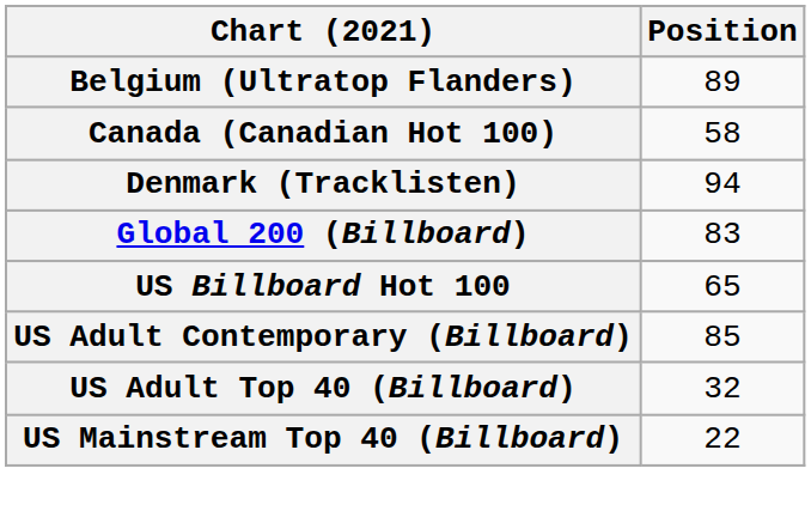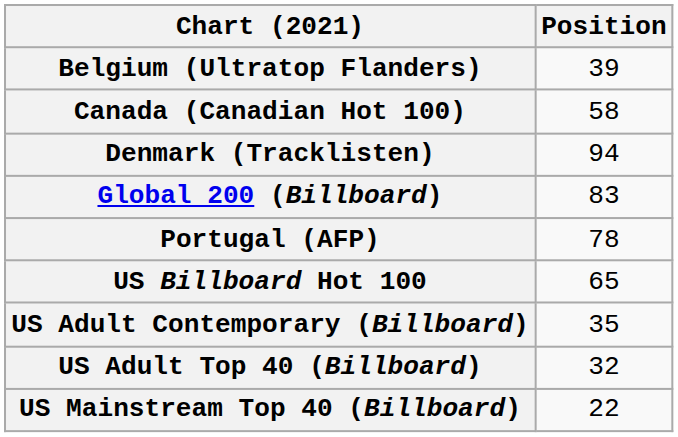 <table class="wikitable sortable plainrowheaders" style="text-align:center">
 <tr>
 <th scope="col">Chart (2021)</th>
 <th scope="col">Position</th>
 </tr>
 <tr>
 <th scope="row">Belgium (Ultratop Flanders)</th>
-<td>89</td>
+<td>39</td>
 </tr>
 <tr>
 <th scope="row">Canada (Canadian Hot 100)</th>
 <td>58</td>
 </tr>
 <tr>
 <th scope="row">Denmark (Tracklisten)</th>
 <td>94</td>
 </tr>
 <tr>
 <th scope="row"><a href='#'>Global 200</a> (<em>Billboard</em>)</th>
 <td>83</td>
 </tr>
 <tr>
+<th scope="row">Portugal (AFP)</th>
+<td>78</td>
+</tr>
+<tr>
 <th scope="row">US <em>Billboard</em> Hot 100</th>
 <td>65</td>
 </tr>
 <tr>
 <th scope="row">US Adult Contemporary (<em>Billboard</em>)</th>
-<td>85</td>
+<td>35</td>
 </tr>
 <tr>
 <th scope="row">US Adult Top 40 (<em>Billboard</em>)</th>
 <td>32</td>
 </tr>
 <tr>
 <th scope="row">US Mainstream Top 40 (<em>Billboard</em>)</th>
 <td>22</td>
 </tr>
 </table>
